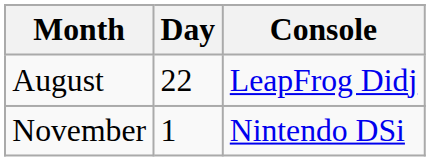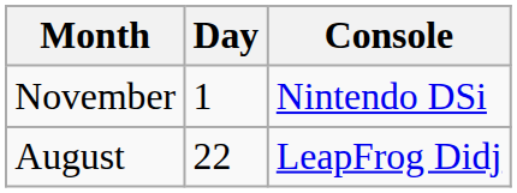 <table class="wikitable">
 <tr>
 <th>Month</th>
 <th>Day</th>
 <th>Console</th>
 </tr>
 <tr>
+<td rowspan="1">November</td>
+<td>1</td>
+<td><a href='#'>Nintendo DSi</a></td>
+</tr>
+<tr>
 <td rowspan="1">August</td>
 <td>22</td>
 <td><a href='#'>LeapFrog Didj</a></td>
 </tr>
-<tr>
-<td rowspan="1">November</td>
-<td>1</td>
-<td><a href='#'>Nintendo DSi</a></td>
-</tr>
 </table>
